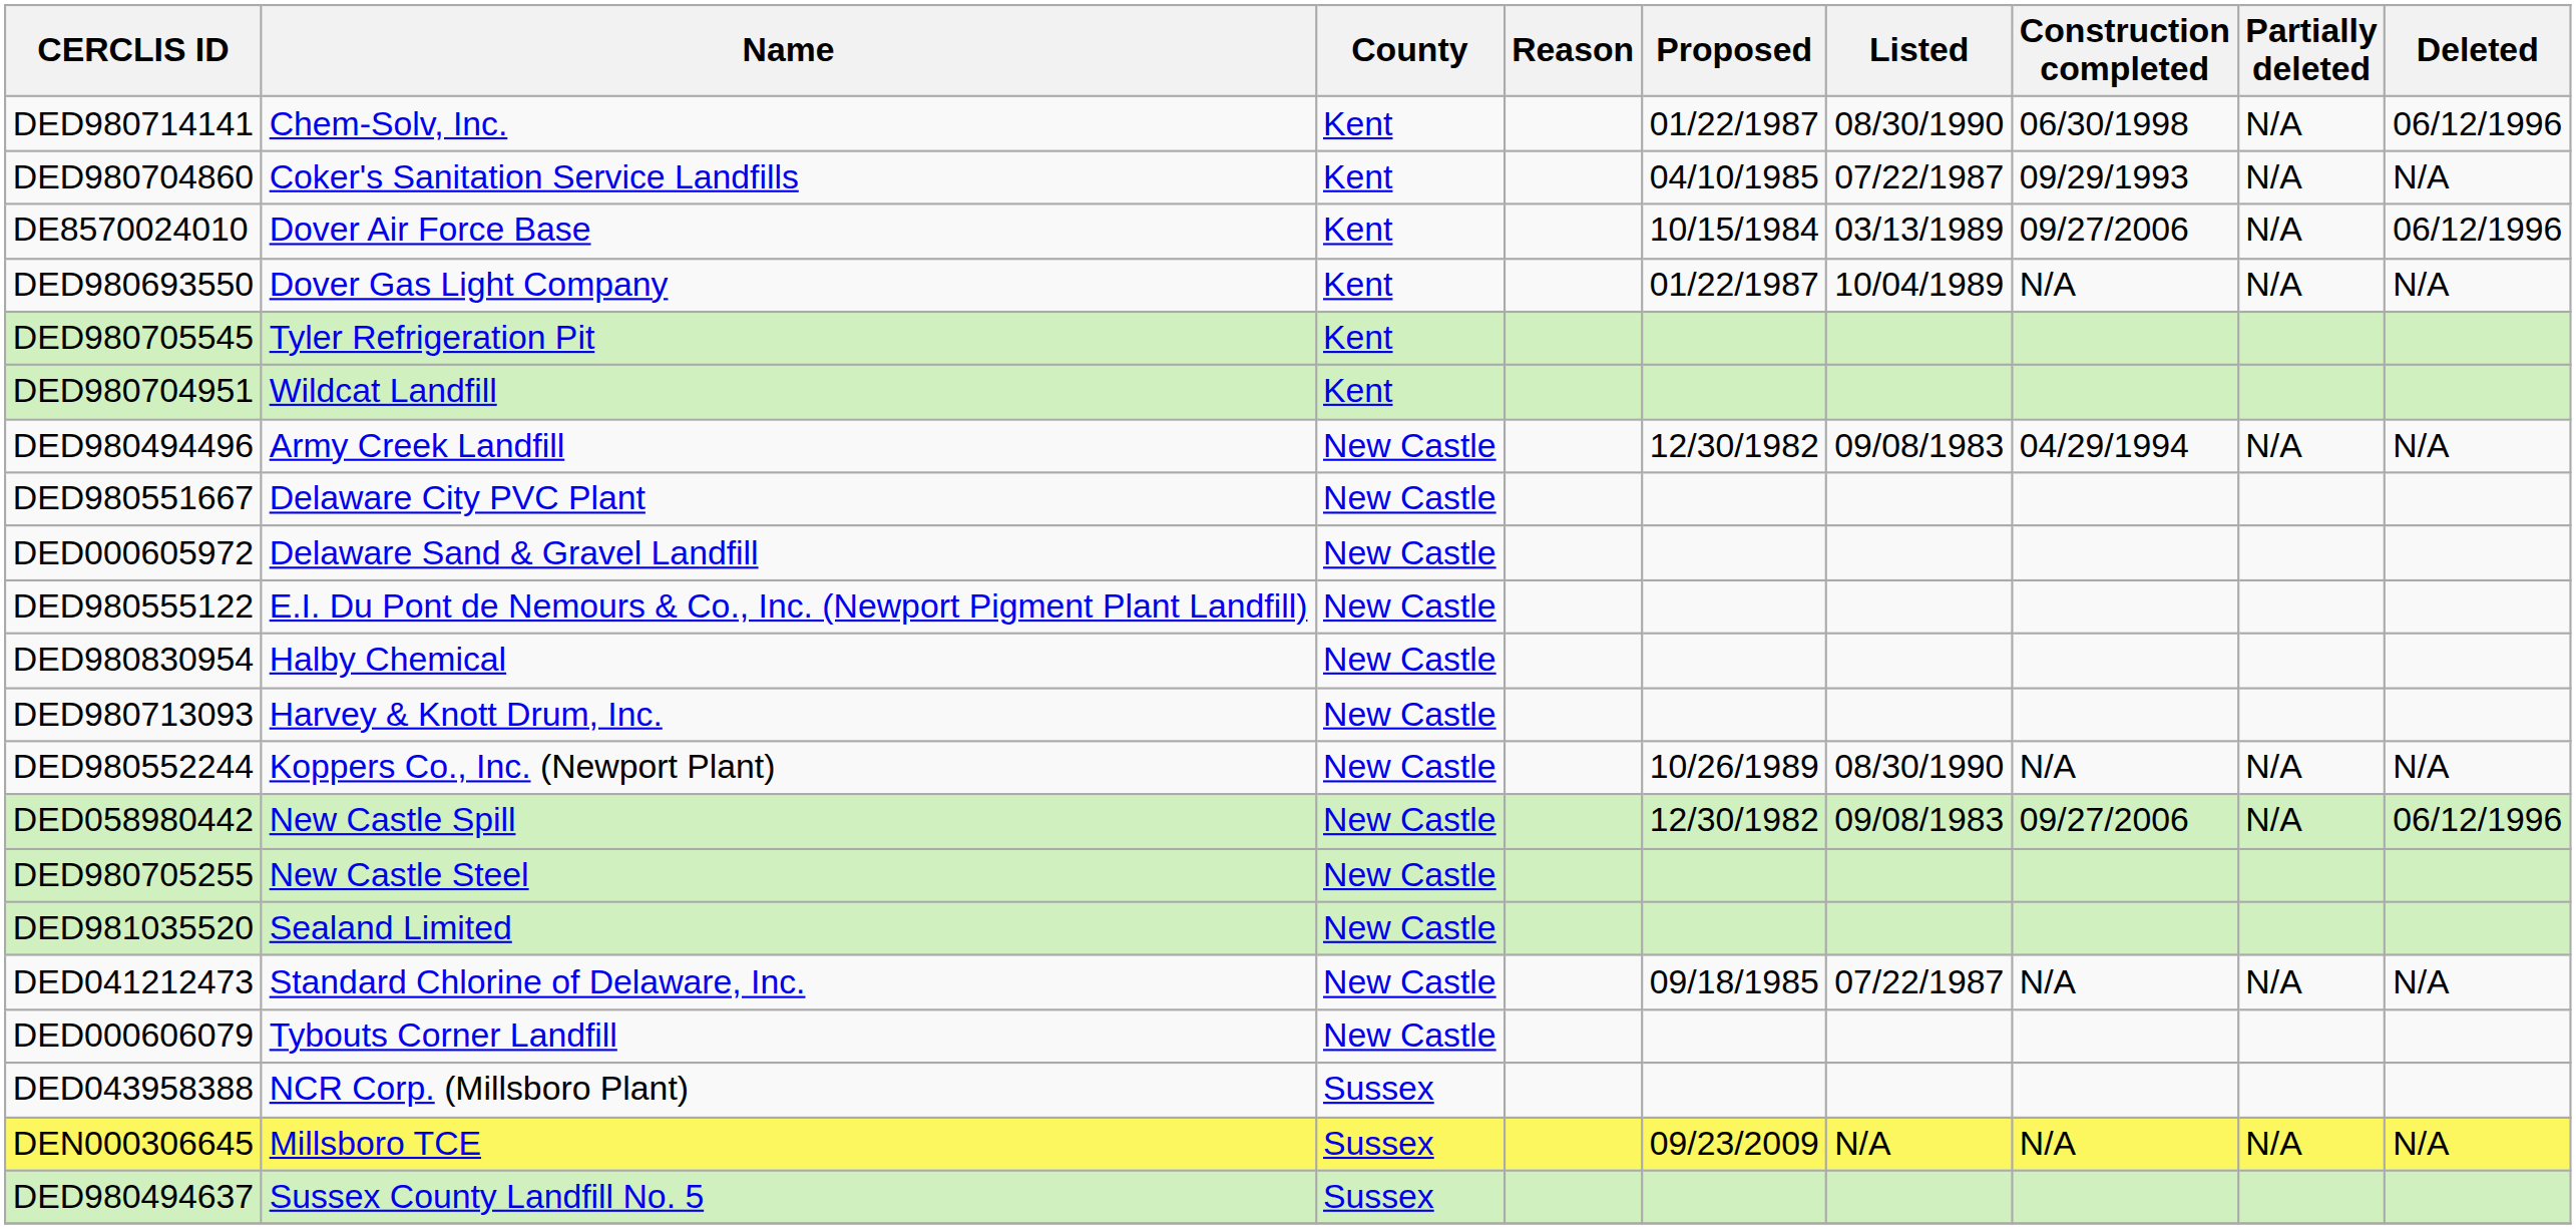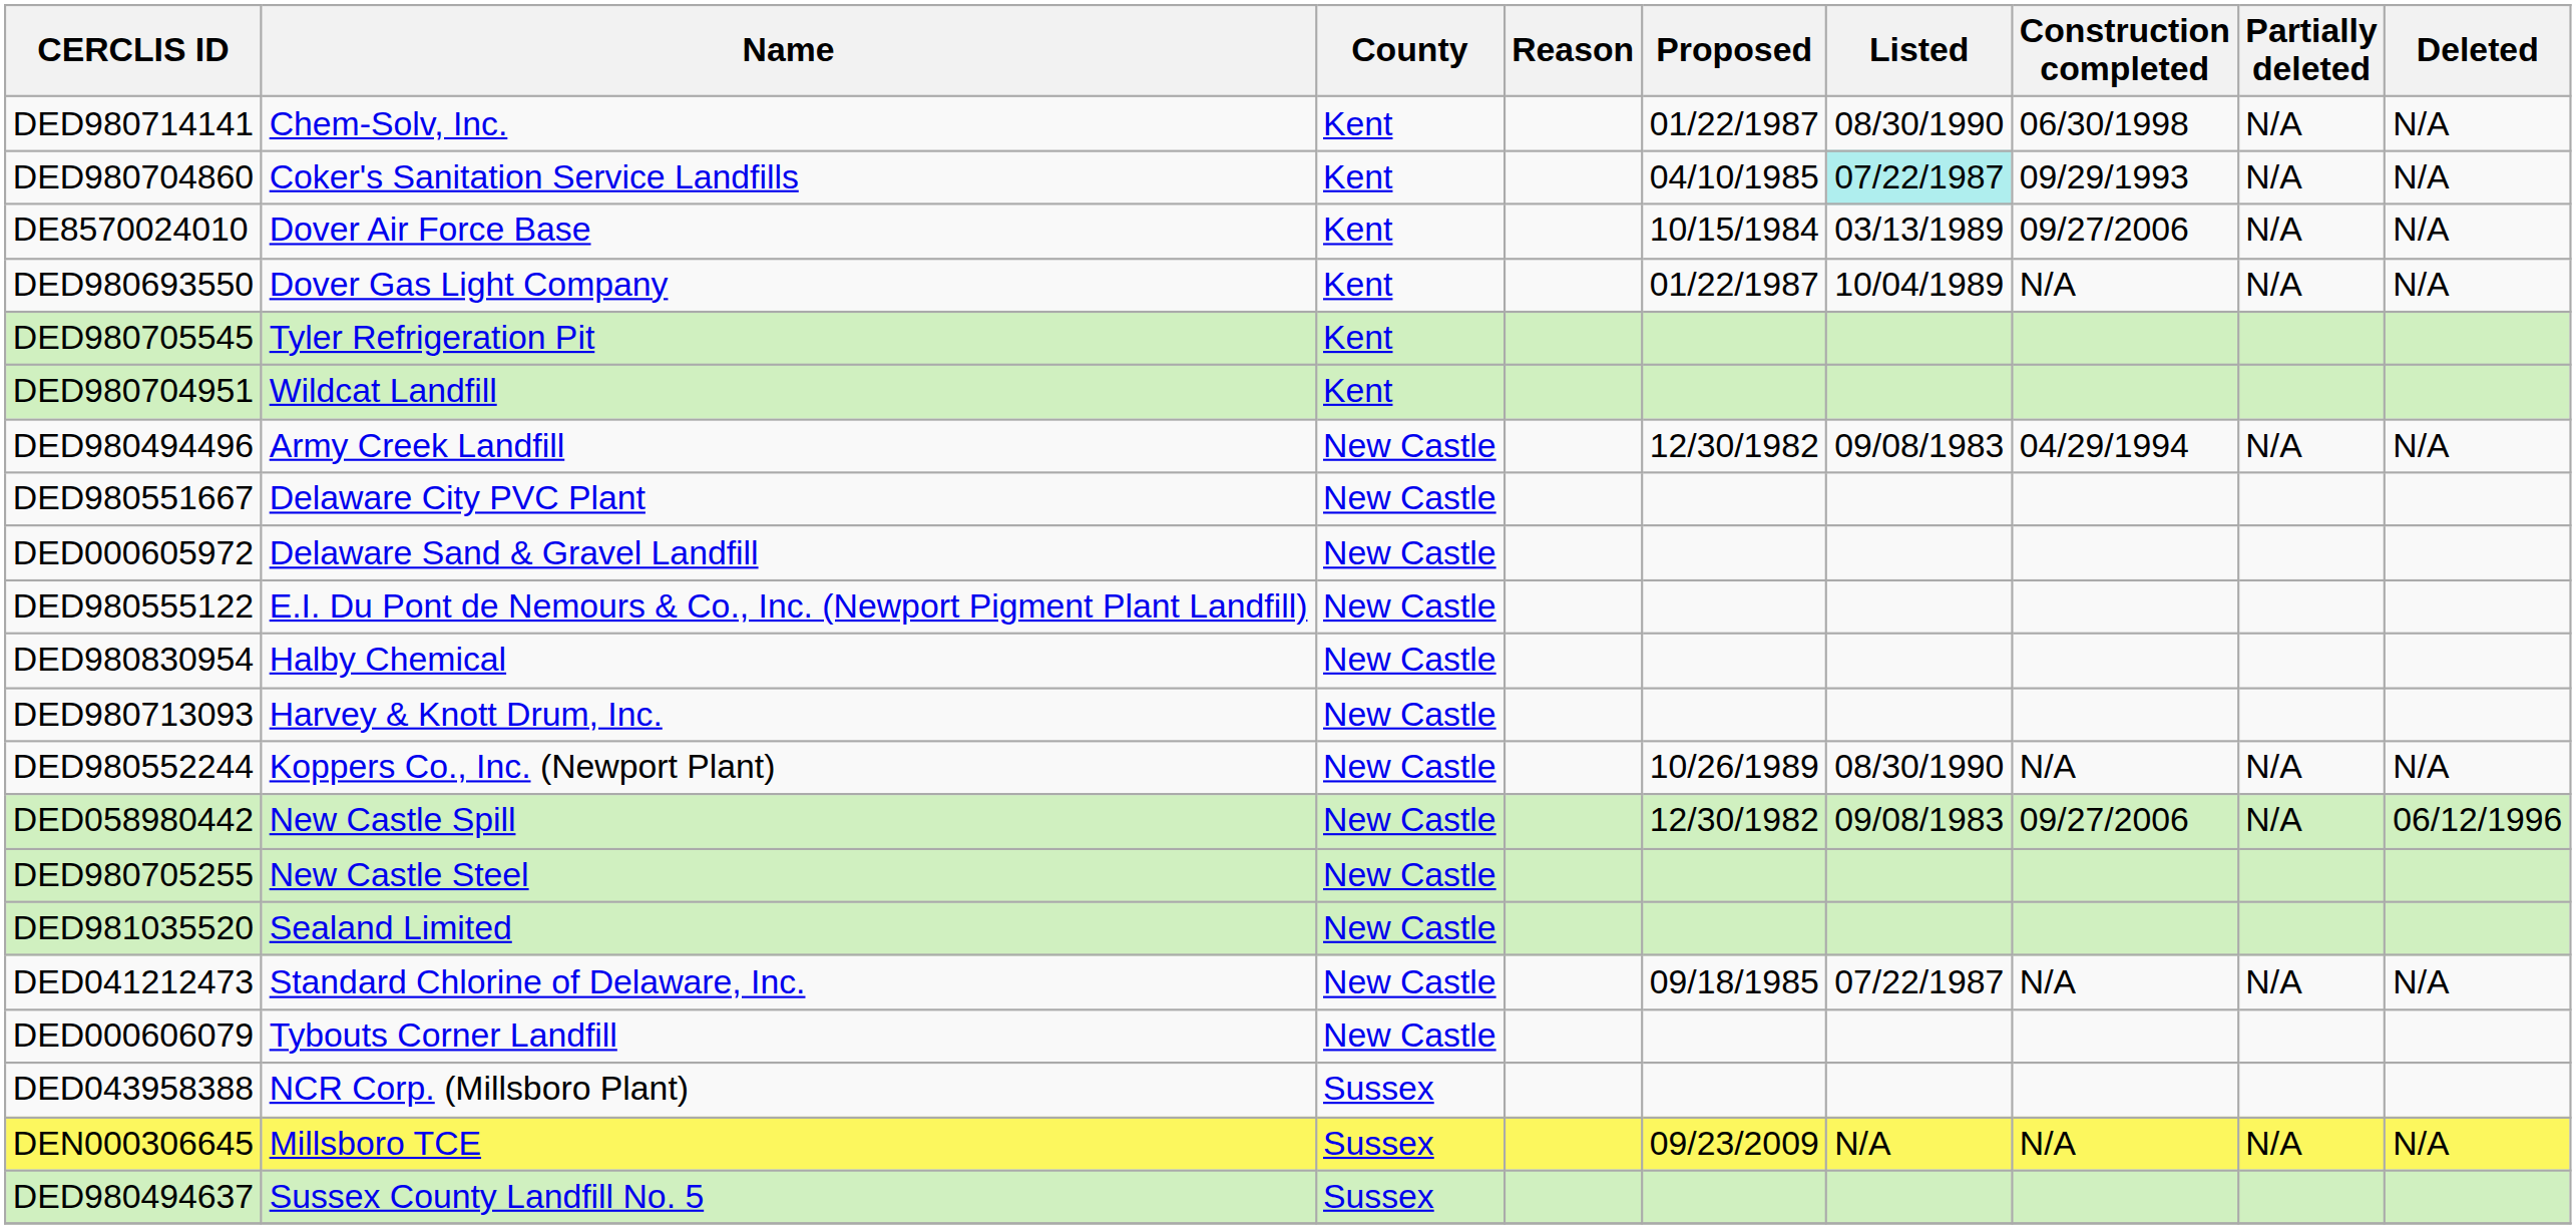 <table class="wikitable sortable" border="1">
 <tr>
 <th>CERCLIS ID</th>
 <th>Name</th>
 <th>County</th>
 <th>Reason</th>
 <th>Proposed</th>
 <th>Listed</th>
 <th>Construction<br>completed</th>
 <th>Partially<br>deleted</th>
 <th>Deleted</th>
 </tr>
 <tr>
 <td>DED980714141</td>
 <td><a href='#'>Chem-Solv, Inc.</a></td>
 <td><a href='#'>Kent</a></td>
 <td></td>
 <td>01/22/1987</td>
 <td>08/30/1990</td>
 <td>06/30/1998</td>
 <td>N/A</td>
-<td>06/12/1996</td>
+<td>N/A</td>
 </tr>
 <tr>
 <td>DED980704860</td>
 <td><a href='#'>Coker's Sanitation Service Landfills</a></td>
 <td><a href='#'>Kent</a></td>
 <td></td>
 <td>04/10/1985</td>
-<td>07/22/1987</td>
+<td style="background: paleturquoise;">07/22/1987</td>
 <td>09/29/1993</td>
 <td>N/A</td>
 <td>N/A</td>
 </tr>
 <tr>
 <td>DE8570024010</td>
 <td><a href='#'>Dover Air Force Base</a></td>
 <td><a href='#'>Kent</a></td>
 <td></td>
 <td>10/15/1984</td>
 <td>03/13/1989</td>
 <td>09/27/2006</td>
 <td>N/A</td>
-<td>06/12/1996</td>
+<td>N/A</td>
 </tr>
 <tr>
 <td>DED980693550</td>
 <td><a href='#'>Dover Gas Light Company</a></td>
 <td><a href='#'>Kent</a></td>
 <td></td>
 <td>01/22/1987</td>
 <td>10/04/1989</td>
 <td>N/A</td>
 <td>N/A</td>
 <td>N/A</td>
 </tr>
 <tr style="background:#d0f0c0">
 <td>DED980705545</td>
 <td><a href='#'>Tyler Refrigeration Pit</a></td>
 <td><a href='#'>Kent</a></td>
 <td></td>
 <td></td>
 <td></td>
 <td></td>
 <td></td>
 <td></td>
 </tr>
 <tr style="background:#d0f0c0">
 <td>DED980704951</td>
 <td><a href='#'>Wildcat Landfill</a></td>
 <td><a href='#'>Kent</a></td>
 <td></td>
 <td></td>
 <td></td>
 <td></td>
 <td></td>
 <td></td>
 </tr>
 <tr>
 <td>DED980494496</td>
 <td><a href='#'>Army Creek Landfill</a></td>
 <td><a href='#'>New Castle</a></td>
 <td></td>
 <td>12/30/1982</td>
 <td>09/08/1983</td>
 <td>04/29/1994</td>
 <td>N/A</td>
 <td>N/A</td>
 </tr>
 <tr>
 <td>DED980551667</td>
 <td><a href='#'>Delaware City PVC Plant</a></td>
 <td><a href='#'>New Castle</a></td>
 <td></td>
 <td></td>
 <td></td>
 <td></td>
 <td></td>
 <td></td>
 </tr>
 <tr>
 <td>DED000605972</td>
 <td><a href='#'>Delaware Sand & Gravel Landfill</a></td>
 <td><a href='#'>New Castle</a></td>
 <td></td>
 <td></td>
 <td></td>
 <td></td>
 <td></td>
 <td></td>
 </tr>
 <tr>
 <td>DED980555122</td>
 <td><a href='#'>E.I. Du Pont de Nemours & Co., Inc. (Newport Pigment Plant Landfill)</a></td>
 <td><a href='#'>New Castle</a></td>
 <td></td>
 <td></td>
 <td></td>
 <td></td>
 <td></td>
 <td></td>
 </tr>
 <tr>
 <td>DED980830954</td>
 <td><a href='#'>Halby Chemical</a></td>
 <td><a href='#'>New Castle</a></td>
 <td></td>
 <td></td>
 <td></td>
 <td></td>
 <td></td>
 <td></td>
 </tr>
 <tr>
 <td>DED980713093</td>
 <td><a href='#'>Harvey & Knott Drum, Inc.</a></td>
 <td><a href='#'>New Castle</a></td>
 <td></td>
 <td></td>
 <td></td>
 <td></td>
 <td></td>
 <td></td>
 </tr>
 <tr>
 <td>DED980552244</td>
 <td><a href='#'>Koppers Co., Inc.</a> (Newport Plant)</td>
 <td><a href='#'>New Castle</a></td>
 <td></td>
 <td>10/26/1989</td>
 <td>08/30/1990</td>
 <td>N/A</td>
 <td>N/A</td>
 <td>N/A</td>
 </tr>
 <tr style="background:#d0f0c0">
 <td>DED058980442</td>
 <td><a href='#'>New Castle Spill</a></td>
 <td><a href='#'>New Castle</a></td>
 <td></td>
 <td>12/30/1982</td>
 <td>09/08/1983</td>
 <td>09/27/2006</td>
 <td>N/A</td>
 <td>06/12/1996</td>
 </tr>
 <tr style="background:#d0f0c0">
 <td>DED980705255</td>
 <td><a href='#'>New Castle Steel</a></td>
 <td><a href='#'>New Castle</a></td>
 <td></td>
 <td></td>
 <td></td>
 <td></td>
 <td></td>
 <td></td>
 </tr>
 <tr style="background:#d0f0c0">
 <td>DED981035520</td>
 <td><a href='#'>Sealand Limited</a></td>
 <td><a href='#'>New Castle</a></td>
 <td></td>
 <td></td>
 <td></td>
 <td></td>
 <td></td>
 <td></td>
 </tr>
 <tr>
 <td>DED041212473</td>
 <td><a href='#'>Standard Chlorine of Delaware, Inc.</a></td>
 <td><a href='#'>New Castle</a></td>
 <td></td>
 <td>09/18/1985</td>
 <td>07/22/1987</td>
 <td>N/A</td>
 <td>N/A</td>
 <td>N/A</td>
 </tr>
 <tr>
 <td>DED000606079</td>
 <td><a href='#'>Tybouts Corner Landfill</a></td>
 <td><a href='#'>New Castle</a></td>
 <td></td>
 <td></td>
 <td></td>
 <td></td>
 <td></td>
 <td></td>
 </tr>
 <tr>
 <td>DED043958388</td>
 <td><a href='#'>NCR Corp.</a> (Millsboro Plant)</td>
 <td><a href='#'>Sussex</a></td>
 <td></td>
 <td></td>
 <td></td>
 <td></td>
 <td></td>
 <td></td>
 </tr>
 <tr style="background:#fcf75e">
 <td>DEN000306645</td>
 <td><a href='#'>Millsboro TCE</a></td>
 <td><a href='#'>Sussex</a></td>
 <td></td>
 <td>09/23/2009</td>
 <td>N/A</td>
 <td>N/A</td>
 <td>N/A</td>
 <td>N/A</td>
 </tr>
 <tr style="background:#d0f0c0">
 <td>DED980494637</td>
 <td><a href='#'>Sussex County Landfill No. 5</a></td>
 <td><a href='#'>Sussex</a></td>
 <td></td>
 <td></td>
 <td></td>
 <td></td>
 <td></td>
 <td></td>
 </tr>
 <tr>
 </tr>
 </table>
